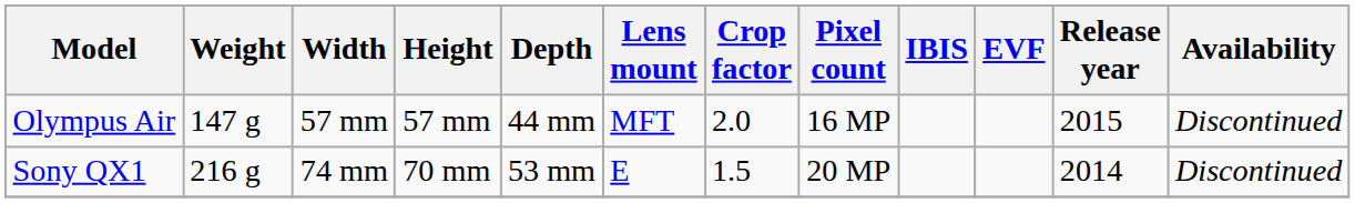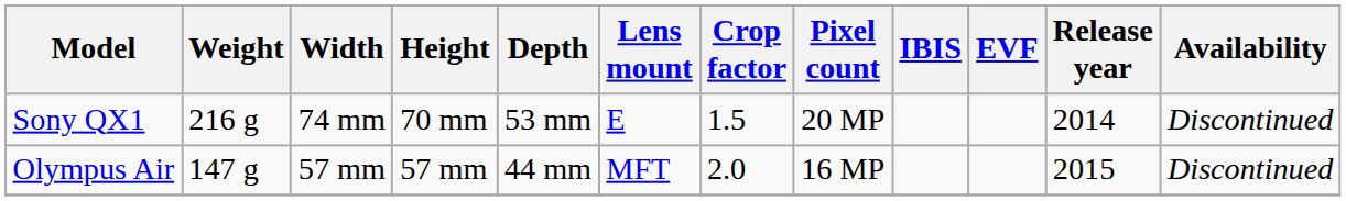 <table class="wikitable sortable col2right col3right col4right col5right col7right col8right" style="font-size:90%;white-space:nowrap">
 <tr>
 <th>Model</th>
 <th>Weight</th>
 <th>Width</th>
 <th>Height</th>
 <th>Depth</th>
 <th><a href='#'>Lens<br>mount</a></th>
 <th><a href='#'>Crop<br>factor</a></th>
 <th><a href='#'>Pixel<br>count</a></th>
 <th><a href='#'>IBIS</a></th>
 <th><a href='#'>EVF</a></th>
 <th class=unsortable>Release<br>year</th>
 <th class=unsortable>Availability</th>
 </tr>
 <tr>
+<td><a href='#'>Sony QX1</a></td>
+<td>216 g</td>
+<td>74 mm</td>
+<td>70 mm</td>
+<td>53 mm</td>
+<td><a href='#'>E</a></td>
+<td>1.5</td>
+<td>20 MP</td>
+<td></td>
+<td></td>
+<td>2014</td>
+<td><em>Discontinued</em></td>
+</tr>
+<tr>
 <td><a href='#'>Olympus Air</a></td>
 <td>147 g</td>
 <td>57 mm</td>
 <td>57 mm</td>
 <td>44 mm</td>
 <td><a href='#'>MFT</a></td>
 <td>2.0</td>
 <td>16 MP</td>
 <td></td>
 <td></td>
 <td>2015</td>
 <td><em>Discontinued</em></td>
 </tr>
 <tr>
-<td><a href='#'>Sony QX1</a></td>
-<td>216 g</td>
-<td>74 mm</td>
-<td>70 mm</td>
-<td>53 mm</td>
-<td><a href='#'>E</a></td>
-<td>1.5</td>
-<td>20 MP</td>
-<td></td>
-<td></td>
-<td>2014</td>
-<td><em>Discontinued</em></td>
-</tr>
-<tr>
 </tr>
 </table>
